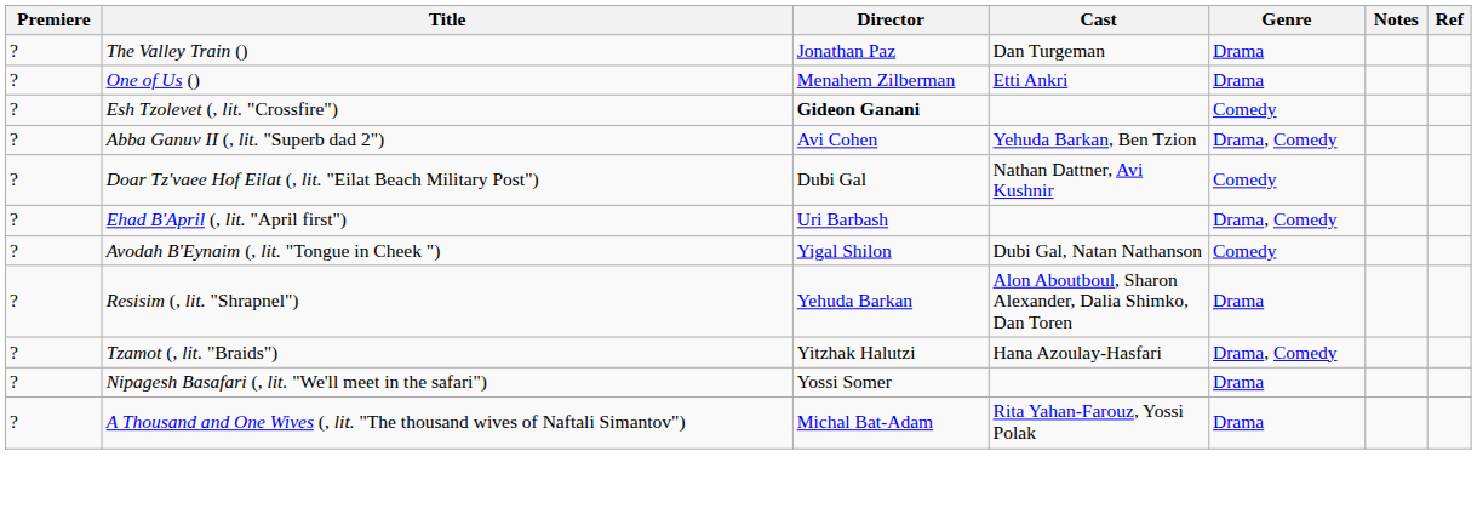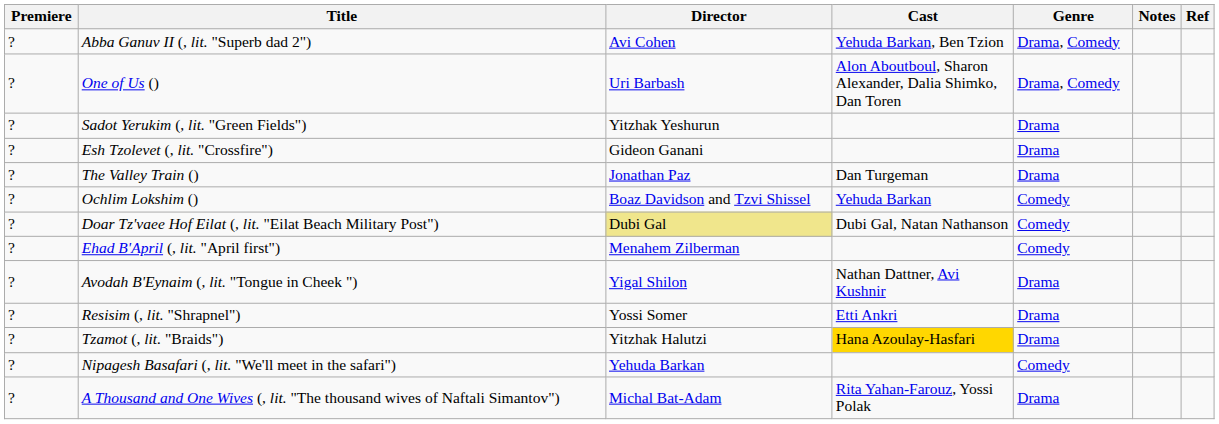 <table class="wikitable">
 <tr>
 <th>Premiere</th>
 <th>Title</th>
 <th>Director</th>
 <th width=15%>Cast</th>
 <th>Genre</th>
 <th>Notes</th>
 <th>Ref</th>
 </tr>
 <tr>
 <td>?</td>
+<td><em>Abba Ganuv II</em> (, <em>lit.</em> "Superb dad 2")</td>
+<td><a href='#'>Avi Cohen</a></td>
+<td><a href='#'>Yehuda Barkan</a>, Ben Tzion</td>
+<td><a href='#'>Drama</a>, <a href='#'>Comedy</a></td>
+<td></td>
+<td></td>
+</tr>
+<tr>
+<td>?</td>
+<td><em><a href='#'>One of Us</a></em> ()</td>
+<td><a href='#'>Uri Barbash</a></td>
+<td><a href='#'>Alon Aboutboul</a>, Sharon Alexander, Dalia Shimko, Dan Toren</td>
+<td><a href='#'>Drama</a>, <a href='#'>Comedy</a></td>
+<td></td>
+<td></td>
+</tr>
+<tr>
+<td>?</td>
+<td><em>Sadot Yerukim</em> (, <em>lit.</em> "Green Fields")</td>
+<td>Yitzhak Yeshurun</td>
+<td></td>
+<td><a href='#'>Drama</a></td>
+<td></td>
+<td></td>
+</tr>
+<tr>
+<td>?</td>
+<td><em>Esh Tzolevet</em> (, <em>lit.</em> "Crossfire")</td>
+<td>Gideon Ganani</td>
+<td></td>
+<td><a href='#'>Drama</a></td>
+<td></td>
+<td></td>
+</tr>
+<tr>
+<td>?</td>
 <td><em>The Valley Train</em> ()</td>
 <td><a href='#'>Jonathan Paz</a></td>
 <td>Dan Turgeman</td>
 <td><a href='#'>Drama</a></td>
 <td></td>
 <td></td>
 </tr>
 <tr>
 <td>?</td>
-<td><em><a href='#'>One of Us</a></em> ()</td>
-<td><a href='#'>Menahem Zilberman</a></td>
-<td><a href='#'>Etti Ankri</a></td>
-<td><a href='#'>Drama</a></td>
+<td><em>Ochlim Lokshim</em> ()</td>
+<td><a href='#'>Boaz Davidson</a> and <a href='#'>Tzvi Shissel</a></td>
+<td><a href='#'>Yehuda Barkan</a></td>
+<td><a href='#'>Comedy</a></td>
 <td></td>
 <td></td>
 </tr>
 <tr>
 <td>?</td>
-<td><em>Esh Tzolevet</em> (, <em>lit.</em> "Crossfire")</td>
-<td><strong>Gideon Ganani</strong></td>
+<td><em>Doar Tz'vaee Hof Eilat</em> (, <em>lit.</em> "Eilat Beach Military Post")</td>
+<td style="background: khaki;">Dubi Gal</td>
+<td>Dubi Gal, Natan Nathanson</td>
+<td><a href='#'>Comedy</a></td>
+<td></td>
+<td></td>
+</tr>
+<tr>
+<td>?</td>
+<td><em><a href='#'>Ehad B'April</a></em> (, <em>lit.</em> "April first")</td>
+<td><a href='#'>Menahem Zilberman</a></td>
 <td></td>
 <td><a href='#'>Comedy</a></td>
 <td></td>
 <td></td>
 </tr>
 <tr>
 <td>?</td>
-<td><em>Abba Ganuv II</em> (, <em>lit.</em> "Superb dad 2")</td>
-<td><a href='#'>Avi Cohen</a></td>
-<td><a href='#'>Yehuda Barkan</a>, Ben Tzion</td>
-<td><a href='#'>Drama</a>, <a href='#'>Comedy</a></td>
-<td></td>
-<td></td>
-</tr>
-<tr>
-<td>?</td>
-<td><em>Doar Tz'vaee Hof Eilat</em> (, <em>lit.</em> "Eilat Beach Military Post")</td>
-<td>Dubi Gal</td>
-<td>Nathan Dattner, <a href='#'>Avi Kushnir</a></td>
-<td><a href='#'>Comedy</a></td>
-<td></td>
-<td></td>
-</tr>
-<tr>
-<td>?</td>
-<td><em><a href='#'>Ehad B'April</a></em> (, <em>lit.</em> "April first")</td>
-<td><a href='#'>Uri Barbash</a></td>
-<td></td>
-<td><a href='#'>Drama</a>, <a href='#'>Comedy</a></td>
-<td></td>
-<td></td>
-</tr>
-<tr>
-<td>?</td>
 <td><em>Avodah B'Eynaim</em> (, <em>lit.</em> "Tongue in Cheek	")</td>
 <td><a href='#'>Yigal Shilon</a></td>
-<td>Dubi Gal, Natan Nathanson</td>
-<td><a href='#'>Comedy</a></td>
+<td>Nathan Dattner, <a href='#'>Avi Kushnir</a></td>
+<td><a href='#'>Drama</a></td>
 <td></td>
 <td></td>
 </tr>
 <tr>
 <td>?</td>
 <td><em>Resisim</em> (, <em>lit.</em> "Shrapnel")</td>
-<td><a href='#'>Yehuda Barkan</a></td>
-<td><a href='#'>Alon Aboutboul</a>, Sharon Alexander, Dalia Shimko, Dan Toren</td>
+<td>Yossi Somer</td>
+<td><a href='#'>Etti Ankri</a></td>
 <td><a href='#'>Drama</a></td>
 <td></td>
 <td></td>
 </tr>
 <tr>
 <td>?</td>
 <td><em>Tzamot</em> (, <em>lit.</em> "Braids")</td>
 <td>Yitzhak Halutzi</td>
-<td>Hana Azoulay-Hasfari</td>
-<td><a href='#'>Drama</a>, <a href='#'>Comedy</a></td>
+<td style="background: gold;">Hana Azoulay-Hasfari</td>
+<td><a href='#'>Drama</a></td>
 <td></td>
 <td></td>
 </tr>
 <tr>
 <td>?</td>
 <td><em>Nipagesh Basafari</em> (, <em>lit.</em> "We'll meet in the safari")</td>
-<td>Yossi Somer</td>
+<td><a href='#'>Yehuda Barkan</a></td>
 <td></td>
-<td><a href='#'>Drama</a></td>
+<td><a href='#'>Comedy</a></td>
 <td></td>
 <td></td>
 </tr>
 <tr>
 <td>?</td>
 <td><em><a href='#'>A Thousand and One Wives</a></em> (, <em>lit.</em> "The thousand wives of Naftali Simantov")</td>
 <td><a href='#'>Michal Bat-Adam</a></td>
 <td><a href='#'>Rita Yahan-Farouz</a>, Yossi Polak</td>
 <td><a href='#'>Drama</a></td>
 <td></td>
 <td></td>
 </tr>
 </table>
